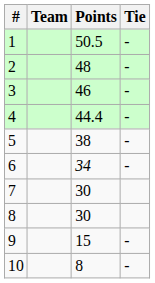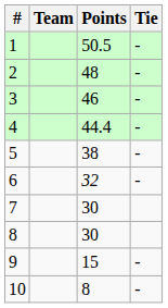 <table class=wikitable>
 <tr>
 <th>#</th>
 <th>Team</th>
 <th>Points</th>
 <th>Tie</th>
 </tr>
 <tr bgcolor=CCFFCC>
 <td>1</td>
 <td><em></em></td>
 <td>50.5</td>
 <td>-</td>
 </tr>
 <tr bgcolor=CCFFCC>
 <td>2</td>
 <td></td>
 <td>48</td>
 <td>-</td>
 </tr>
 <tr bgcolor=CCFFCC>
 <td>3</td>
 <td></td>
 <td>46</td>
 <td>-</td>
 </tr>
 <tr bgcolor=CCFFCC>
 <td>4</td>
 <td></td>
 <td>44.4</td>
 <td>-</td>
 </tr>
 <tr>
 <td>5</td>
 <td></td>
 <td>38</td>
 <td>-</td>
 </tr>
 <tr>
 <td>6</td>
 <td><em></em></td>
-<td><em> 34</em></td>
+<td><em> 32</em></td>
 <td>-</td>
 </tr>
 <tr>
 <td>7</td>
 <td></td>
 <td>30</td>
 <td></td>
 </tr>
 <tr>
 <td>8</td>
 <td></td>
 <td>30</td>
 <td></td>
 </tr>
 <tr>
 <td>9</td>
 <td></td>
 <td>15</td>
 <td>-</td>
 </tr>
 <tr>
 <td>10</td>
 <td><strong></strong></td>
 <td>8</td>
 <td>-</td>
 </tr>
 </table>
